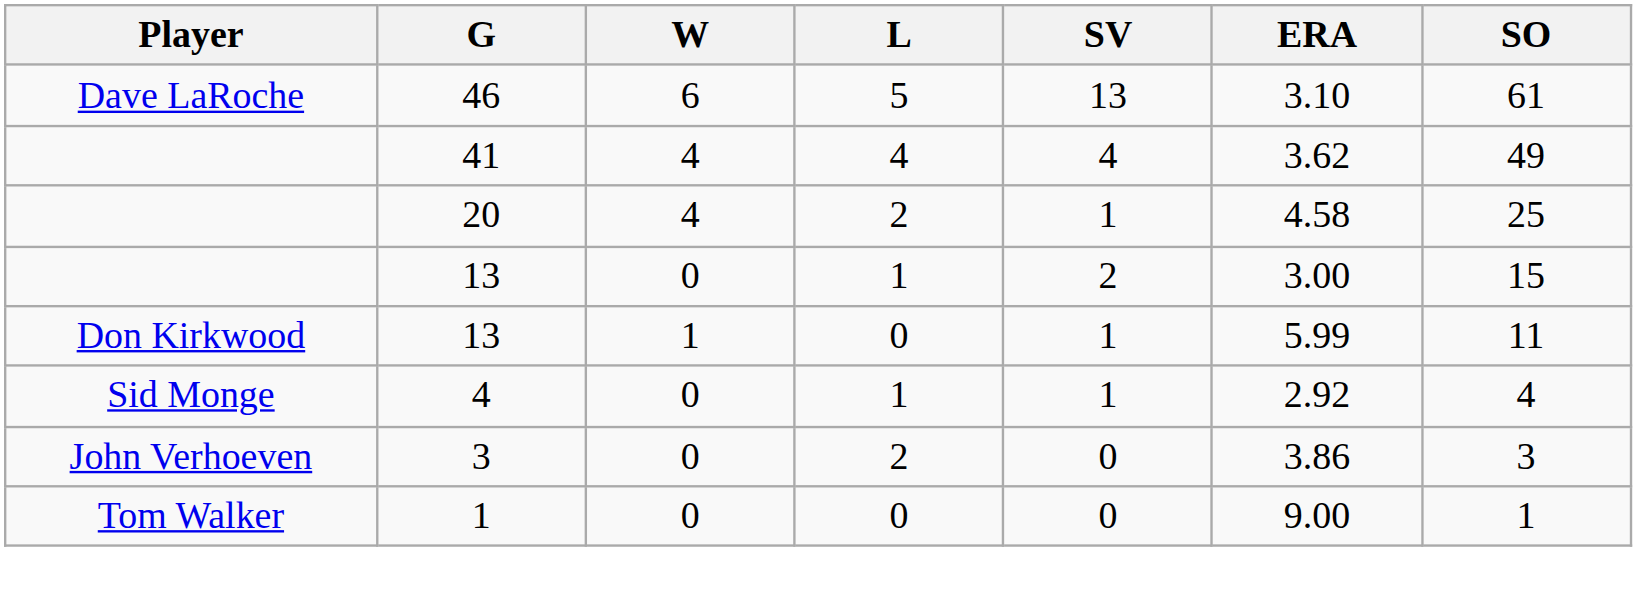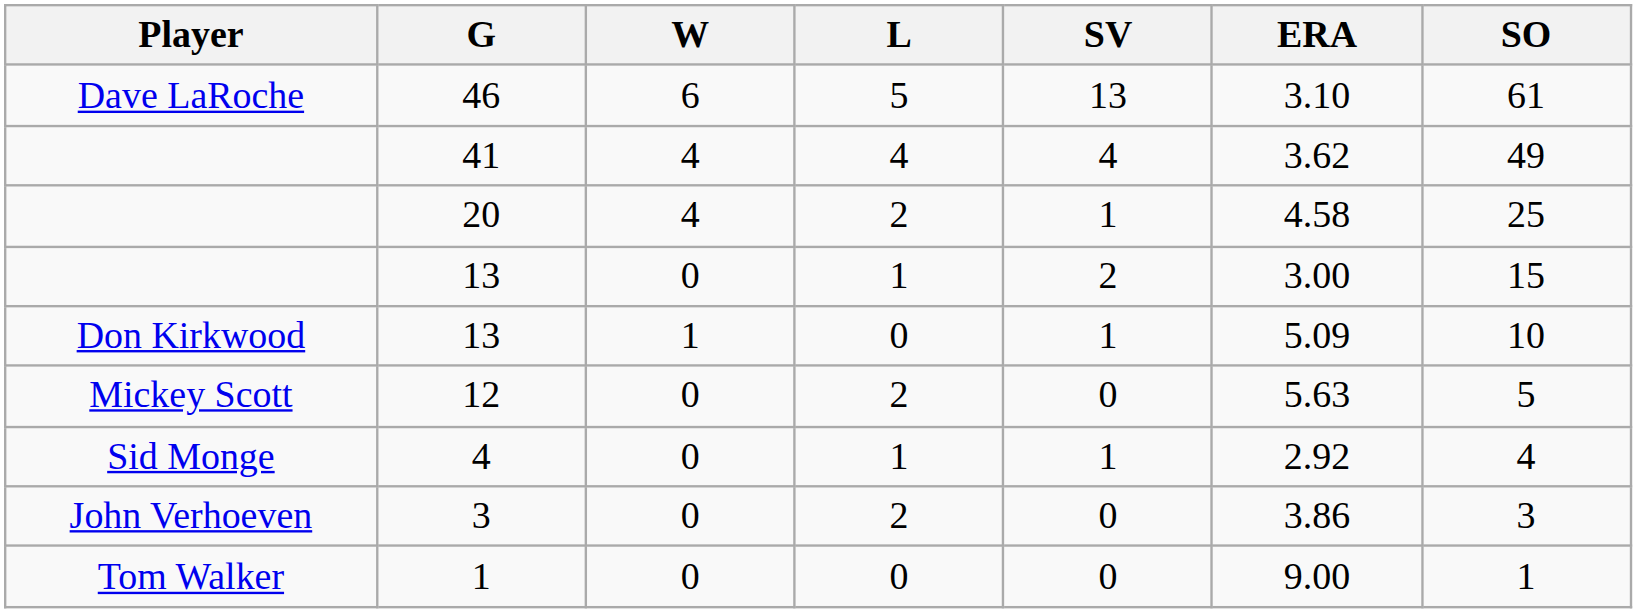 <table class="wikitable sortable">
 <tr>
 <th bgcolor="#DDDDFF" width="16%">Player</th>
 <th bgcolor="#DDDDFF" width="9%">G</th>
 <th bgcolor="#DDDDFF" width="9%">W</th>
 <th bgcolor="#DDDDFF" width="9%">L</th>
 <th bgcolor="#DDDDFF" width="9%">SV</th>
 <th bgcolor="#DDDDFF" width="9%">ERA</th>
 <th bgcolor="#DDDDFF" width="9%">SO</th>
 </tr>
 <tr align="center">
 <td><a href='#'>Dave LaRoche</a></td>
 <td>46</td>
 <td>6</td>
 <td>5</td>
 <td>13</td>
 <td>3.10</td>
 <td>61</td>
 </tr>
 <tr align=center>
 <td></td>
 <td>41</td>
 <td>4</td>
 <td>4</td>
 <td>4</td>
 <td>3.62</td>
 <td>49</td>
 </tr>
 <tr align="center">
 <td></td>
 <td>20</td>
 <td>4</td>
 <td>2</td>
 <td>1</td>
 <td>4.58</td>
 <td>25</td>
 </tr>
 <tr align="center">
 <td></td>
 <td>13</td>
 <td>0</td>
 <td>1</td>
 <td>2</td>
 <td>3.00</td>
 <td>15</td>
 </tr>
 <tr align="center">
 <td><a href='#'>Don Kirkwood</a></td>
 <td>13</td>
 <td>1</td>
 <td>0</td>
 <td>1</td>
-<td>5.99</td>
-<td>11</td>
+<td>5.09</td>
+<td>10</td>
+</tr>
+<tr align=center>
+<td><a href='#'>Mickey Scott</a></td>
+<td>12</td>
+<td>0</td>
+<td>2</td>
+<td>0</td>
+<td>5.63</td>
+<td>5</td>
 </tr>
 <tr align=center>
 <td><a href='#'>Sid Monge</a></td>
 <td>4</td>
 <td>0</td>
 <td>1</td>
 <td>1</td>
 <td>2.92</td>
 <td>4</td>
 </tr>
 <tr align=center>
 <td><a href='#'>John Verhoeven</a></td>
 <td>3</td>
 <td>0</td>
 <td>2</td>
 <td>0</td>
 <td>3.86</td>
 <td>3</td>
 </tr>
 <tr align=center>
 <td><a href='#'>Tom Walker</a></td>
 <td>1</td>
 <td>0</td>
 <td>0</td>
 <td>0</td>
 <td>9.00</td>
 <td>1</td>
 </tr>
 </table>
